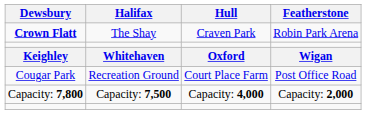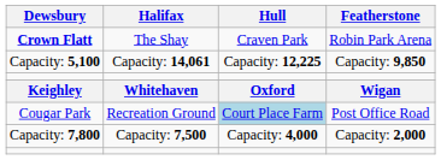 <table class="wikitable" style="margin: 1em auto; text-align:center;">
 <tr>
 <th><strong><a href='#'>Dewsbury</a></strong></th>
 <th><a href='#'>Halifax</a></th>
 <th><a href='#'>Hull</a></th>
 <th><a href='#'>Featherstone</a></th>
 </tr>
 <tr>
 <td><strong><a href='#'>Crown Flatt</a></strong></td>
 <td><a href='#'>The Shay</a></td>
 <td><a href='#'>Craven Park</a></td>
 <td><a href='#'>Robin Park Arena</a></td>
+</tr>
+<tr>
+<td>Capacity: <strong>5,100</strong></td>
+<td>Capacity: <strong>14,061</strong></td>
+<td>Capacity: <strong>12,225</strong></td>
+<td>Capacity: <strong>9,850</strong></td>
 </tr>
 <tr>
 <td></td>
 <td></td>
 <td></td>
 <td></td>
 </tr>
 <tr>
 <th><a href='#'>Keighley</a></th>
 <th><a href='#'>Whitehaven</a></th>
 <th><a href='#'>Oxford</a></th>
 <th><a href='#'>Wigan</a></th>
 </tr>
 <tr>
 <td><a href='#'>Cougar Park</a></td>
 <td><a href='#'>Recreation Ground</a></td>
-<td><a href='#'>Court Place Farm</a></td>
+<td style="background: lightblue;"><a href='#'>Court Place Farm</a></td>
 <td><a href='#'>Post Office Road</a></td>
 </tr>
 <tr>
 <td>Capacity: <strong>7,800</strong></td>
 <td>Capacity: <strong>7,500</strong></td>
 <td>Capacity: <strong>4,000</strong></td>
 <td>Capacity: <strong>2,000</strong></td>
 </tr>
 <tr>
 <td></td>
 <td></td>
 <td></td>
 <td></td>
 </tr>
 </table>
